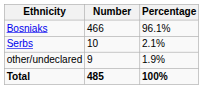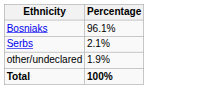 <table class="wikitable">
 <tr>
 <th width="100px">Ethnicity</th>
-<th width="80px">Number</th>
 <th width="80px">Percentage</th>
 </tr>
 <tr>
 <td><a href='#'>Bosniaks</a></td>
-<td>466</td>
 <td>96.1%</td>
 </tr>
 <tr>
 <td><a href='#'>Serbs</a></td>
-<td>10</td>
 <td>2.1%</td>
 </tr>
 <tr>
 <td>other/undeclared</td>
-<td>9</td>
 <td>1.9%</td>
 </tr>
 <tr>
 <td><strong>Total</strong></td>
-<td><strong>485</strong></td>
 <td><strong>100%</strong></td>
 </tr>
 </table>
